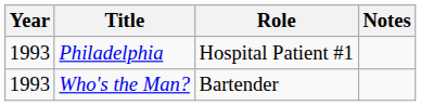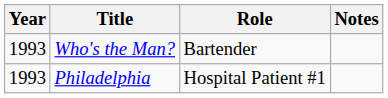 <table class="wikitable">
 <tr>
 <th>Year</th>
 <th>Title</th>
 <th>Role</th>
 <th>Notes</th>
 </tr>
 <tr>
 <td>1993</td>
+<td><em><a href='#'>Who's the Man?</a></em></td>
+<td>Bartender</td>
+<td></td>
+</tr>
+<tr>
+<td>1993</td>
 <td><em><a href='#'>Philadelphia</a></em></td>
 <td>Hospital Patient #1</td>
 <td></td>
 </tr>
-<tr>
-<td>1993</td>
-<td><em><a href='#'>Who's the Man?</a></em></td>
-<td>Bartender</td>
-<td></td>
-</tr>
 </table>
